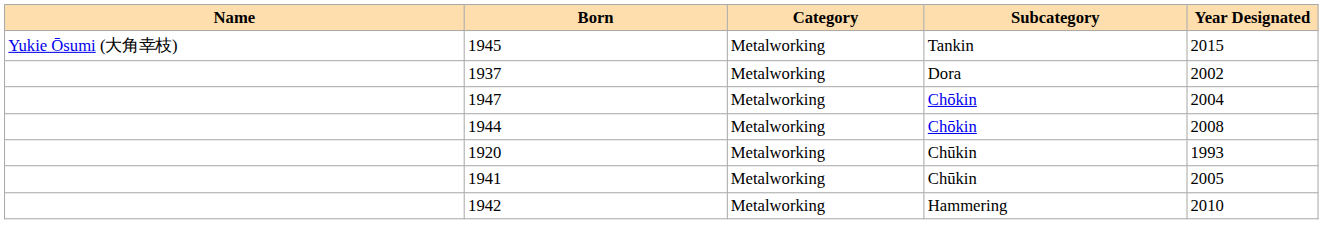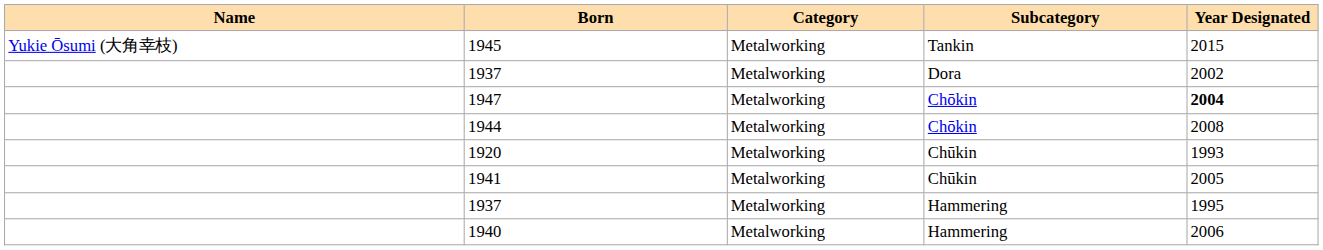 <table class="wikitable sortable"  width="100%" style="background:#ffffff;">
 <tr>
 <th width="35%" align="left" style="background:#ffdead;">Name</th>
 <th width="20%" align="left" style="background:#ffdead;">Born</th>
 <th width="15%" align="left" style="background:#ffdead;">Category</th>
 <th width="20%" align="left" style="background:#ffdead;">Subcategory</th>
 <th width="10%" align="left" style="background:#ffdead;">Year Designated</th>
 </tr>
 <tr>
 <td><a href='#'>Yukie Ōsumi</a> (大角幸枝)</td>
 <td>1945</td>
 <td>Metalworking</td>
 <td>Tankin</td>
 <td>2015</td>
 </tr>
 <tr>
 <td></td>
 <td>1937</td>
 <td>Metalworking</td>
 <td>Dora</td>
 <td>2002</td>
 </tr>
 <tr>
 <td></td>
 <td>1947</td>
 <td>Metalworking</td>
 <td><a href='#'>Chōkin</a></td>
-<td>2004</td>
+<td><strong>2004</strong></td>
 </tr>
 <tr>
 <td></td>
 <td>1944</td>
 <td>Metalworking</td>
 <td><a href='#'>Chōkin</a></td>
 <td>2008</td>
 </tr>
 <tr>
 <td></td>
 <td>1920</td>
 <td>Metalworking</td>
 <td>Chūkin</td>
 <td>1993</td>
 </tr>
 <tr>
 <td></td>
 <td>1941</td>
 <td>Metalworking</td>
 <td>Chūkin</td>
 <td>2005</td>
 </tr>
 <tr>
 <td></td>
-<td>1942</td>
+<td>1937</td>
 <td>Metalworking</td>
 <td>Hammering</td>
-<td>2010</td>
+<td>1995</td>
+</tr>
+<tr>
+<td></td>
+<td>1940</td>
+<td>Metalworking</td>
+<td>Hammering</td>
+<td>2006</td>
 </tr>
 </table>
